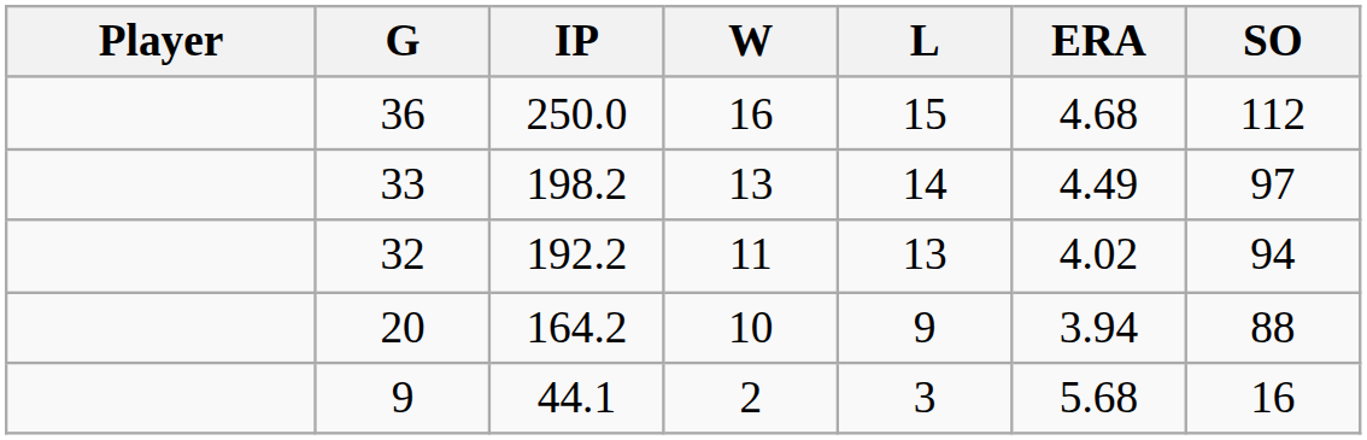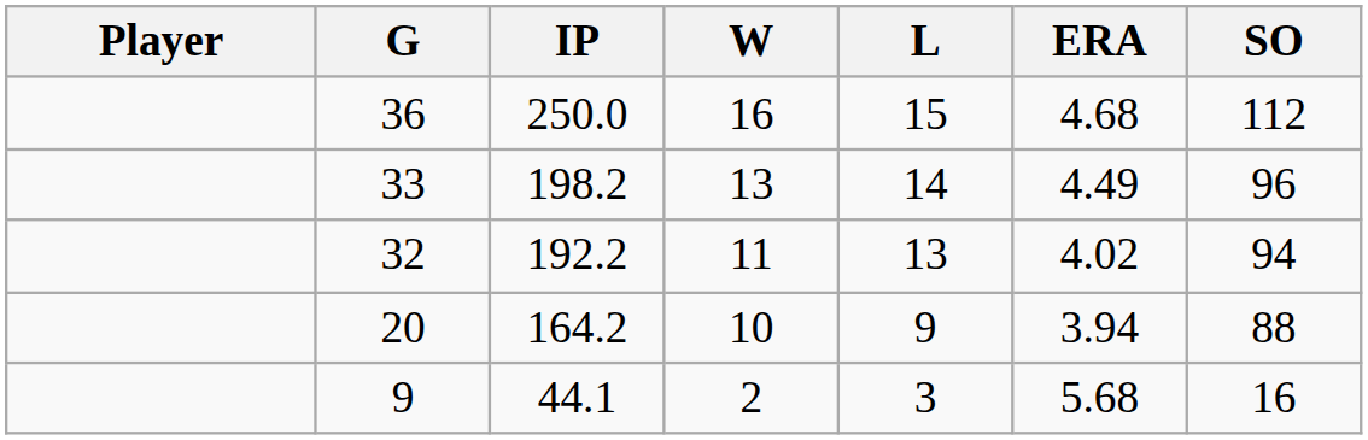 <table class="wikitable sortable">
 <tr>
 <th bgcolor="#DDDDFF" width="16%">Player</th>
 <th bgcolor="#DDDDFF" width="9%">G</th>
 <th bgcolor="#DDDDFF" width="9%">IP</th>
 <th bgcolor="#DDDDFF" width="9%">W</th>
 <th bgcolor="#DDDDFF" width="9%">L</th>
 <th bgcolor="#DDDDFF" width="9%">ERA</th>
 <th bgcolor="#DDDDFF" width="9%">SO</th>
 </tr>
 <tr align="center">
 <td></td>
 <td>36</td>
 <td>250.0</td>
 <td>16</td>
 <td>15</td>
 <td>4.68</td>
 <td>112</td>
 </tr>
 <tr align="center">
 <td></td>
 <td>33</td>
 <td>198.2</td>
 <td>13</td>
 <td>14</td>
 <td>4.49</td>
-<td>97</td>
+<td>96</td>
 </tr>
 <tr align="center">
 <td></td>
 <td>32</td>
 <td>192.2</td>
 <td>11</td>
 <td>13</td>
 <td>4.02</td>
 <td>94</td>
 </tr>
 <tr align="center">
 <td></td>
 <td>20</td>
 <td>164.2</td>
 <td>10</td>
 <td>9</td>
 <td>3.94</td>
 <td>88</td>
 </tr>
 <tr align="center">
 <td></td>
 <td>9</td>
 <td>44.1</td>
 <td>2</td>
 <td>3</td>
 <td>5.68</td>
 <td>16</td>
 </tr>
 </table>
